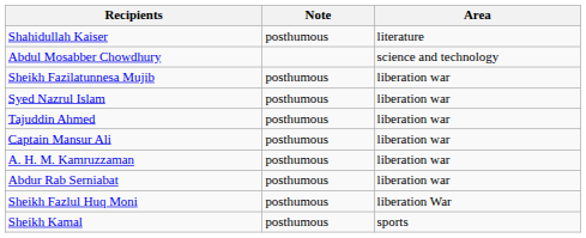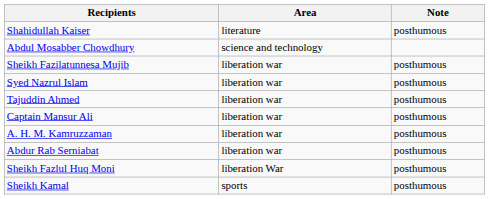 <table class="wikitable" style="width:80%;">
 <tr>
 <th>Recipients</th>
+<th>Area</th>
 <th>Note</th>
-<th>Area</th>
 </tr>
 <tr>
 <td><a href='#'>Shahidullah Kaiser</a></td>
+<td>literature</td>
 <td>posthumous</td>
-<td>literature</td>
 </tr>
 <tr>
 <td><a href='#'>Abdul Mosabber Chowdhury</a></td>
+<td>science and technology</td>
 <td></td>
-<td>science and technology</td>
 </tr>
 <tr>
 <td><a href='#'>Sheikh Fazilatunnesa Mujib</a></td>
+<td>liberation war</td>
 <td>posthumous</td>
-<td>liberation war</td>
 </tr>
 <tr>
 <td><a href='#'>Syed Nazrul Islam</a></td>
+<td>liberation war</td>
 <td>posthumous</td>
-<td>liberation war</td>
 </tr>
 <tr>
 <td><a href='#'>Tajuddin Ahmed</a></td>
+<td>liberation war</td>
 <td>posthumous</td>
-<td>liberation war</td>
 </tr>
 <tr>
 <td><a href='#'>Captain Mansur Ali</a></td>
+<td>liberation war</td>
 <td>posthumous</td>
-<td>liberation war</td>
 </tr>
 <tr>
 <td><a href='#'>A. H. M. Kamruzzaman</a></td>
+<td>liberation war</td>
 <td>posthumous</td>
-<td>liberation war</td>
 </tr>
 <tr>
 <td><a href='#'>Abdur Rab Serniabat</a></td>
+<td>liberation war</td>
 <td>posthumous</td>
-<td>liberation war</td>
 </tr>
 <tr>
 <td><a href='#'>Sheikh Fazlul Huq Moni</a></td>
+<td>liberation War</td>
 <td>posthumous</td>
-<td>liberation War</td>
 </tr>
 <tr>
 <td><a href='#'>Sheikh Kamal</a></td>
+<td>sports</td>
 <td>posthumous</td>
-<td>sports</td>
 </tr>
 </table>
